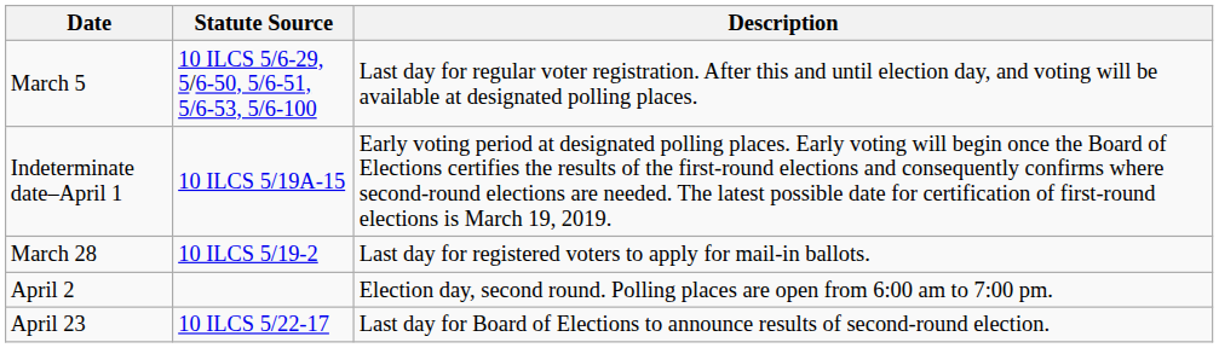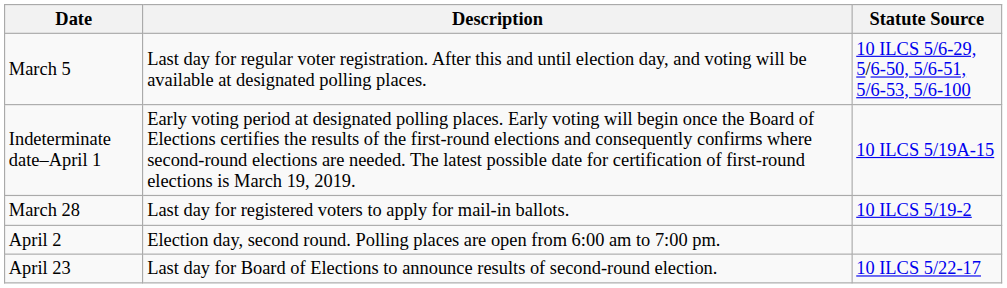 <table class="wikitable mw-collapsible">
 <tr>
 <th>Date</th>
+<th>Description</th>
 <th>Statute Source</th>
-<th>Description</th>
 </tr>
 <tr>
 <td>March 5</td>
+<td>Last day for regular voter registration. After this and until election day,   and voting will be available at designated polling places.</td>
 <td><a href='#'>10 ILCS 5/6-29, 5</a>/<a href='#'>6-50, 5/6-51, 5/6-53, 5/6-100</a></td>
-<td>Last day for regular voter registration. After this and until election day,   and voting will be available at designated polling places.</td>
 </tr>
 <tr>
 <td>Indeterminate date–April 1</td>
+<td>Early voting period at designated polling places. Early voting will begin once the Board of Elections certifies the results of the first-round elections and consequently confirms where second-round elections are needed. The latest possible date for certification of first-round elections is March 19, 2019.</td>
 <td><a href='#'>10 ILCS 5/19A-15</a></td>
-<td>Early voting period at designated polling places. Early voting will begin once the Board of Elections certifies the results of the first-round elections and consequently confirms where second-round elections are needed. The latest possible date for certification of first-round elections is March 19, 2019.</td>
 </tr>
 <tr>
 <td>March 28</td>
+<td>Last day for registered voters to apply for mail-in ballots.</td>
 <td><a href='#'>10 ILCS 5/19-2</a></td>
-<td>Last day for registered voters to apply for mail-in ballots.</td>
 </tr>
 <tr>
 <td>April 2</td>
+<td>Election day, second round. Polling places are open from 6:00 am to 7:00 pm.</td>
 <td></td>
-<td>Election day, second round. Polling places are open from 6:00 am to 7:00 pm.</td>
 </tr>
 <tr>
 <td>April 23</td>
+<td>Last day for Board of Elections to announce results of second-round election.</td>
 <td><a href='#'>10 ILCS 5/22-17</a></td>
-<td>Last day for Board of Elections to announce results of second-round election.</td>
 </tr>
 </table>
